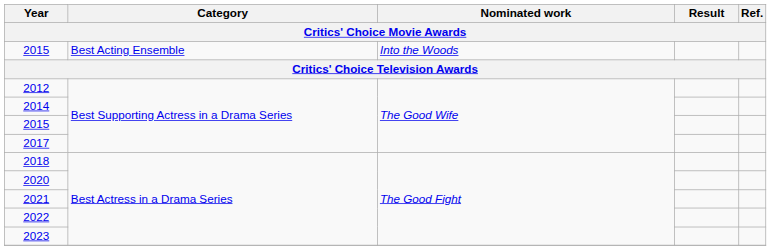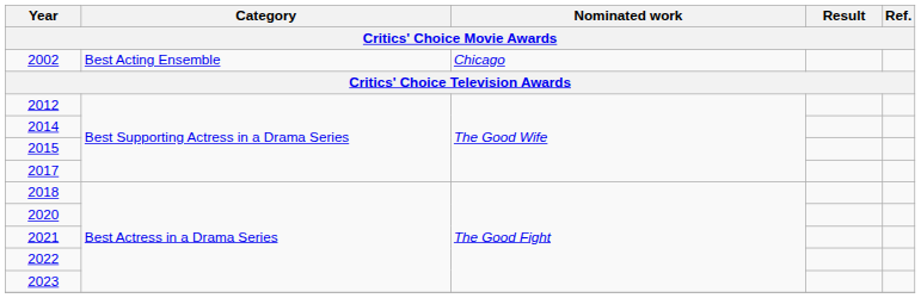 <table class=wikitable>
 <tr>
 <th scope="col" style="width:5em;">Year</th>
 <th scope="col" style="width:26em;">Category</th>
 <th scope="col" style="width:25em;">Nominated work</th>
 <th scope="col" style="width:5em;">Result</th>
 <th>Ref.</th>
 </tr>
 <tr>
 <th colspan=5><a href='#'>Critics' Choice Movie Awards</a></th>
 </tr>
 <tr>
-<td style="text-align:center;"><a href='#'>2015</a></td>
+<td style="text-align:center;"><a href='#'>2002</a></td>
 <td><a href='#'>Best Acting Ensemble</a></td>
-<td><em><a href='#'>Into the Woods</a></em></td>
+<td><em><a href='#'>Chicago</a></em></td>
 <td></td>
 <td></td>
 </tr>
 <tr>
 <th colspan=5><a href='#'>Critics' Choice Television Awards</a></th>
 </tr>
 <tr>
 <td style="text-align:center;"><a href='#'>2012</a></td>
 <td rowspan=4><a href='#'>Best Supporting Actress in a Drama Series</a></td>
 <td rowspan=4><em><a href='#'>The Good Wife</a></em></td>
 <td></td>
 <td></td>
 </tr>
 <tr>
 <td style="text-align:center;"><a href='#'>2014</a></td>
 <td></td>
 <td></td>
 </tr>
 <tr>
 <td style="text-align:center;"><a href='#'>2015</a></td>
 <td></td>
 <td></td>
 </tr>
 <tr>
 <td style="text-align:center;"><a href='#'>2017</a></td>
 <td></td>
 <td></td>
 </tr>
 <tr>
 <td style="text-align:center;"><a href='#'>2018</a></td>
 <td rowspan=5><a href='#'>Best Actress in a Drama Series</a></td>
 <td rowspan=5><em><a href='#'>The Good Fight</a></em></td>
 <td></td>
 <td></td>
 </tr>
 <tr>
 <td style="text-align:center;"><a href='#'>2020</a></td>
 <td></td>
 <td></td>
 </tr>
 <tr>
 <td style="text-align:center;"><a href='#'>2021</a></td>
 <td></td>
 <td></td>
 </tr>
 <tr>
 <td style="text-align:center;"><a href='#'>2022</a></td>
 <td></td>
 <td></td>
 </tr>
 <tr>
 <td style="text-align:center;"><a href='#'>2023</a></td>
 <td></td>
 <td></td>
 </tr>
 <tr>
 </tr>
 </table>
